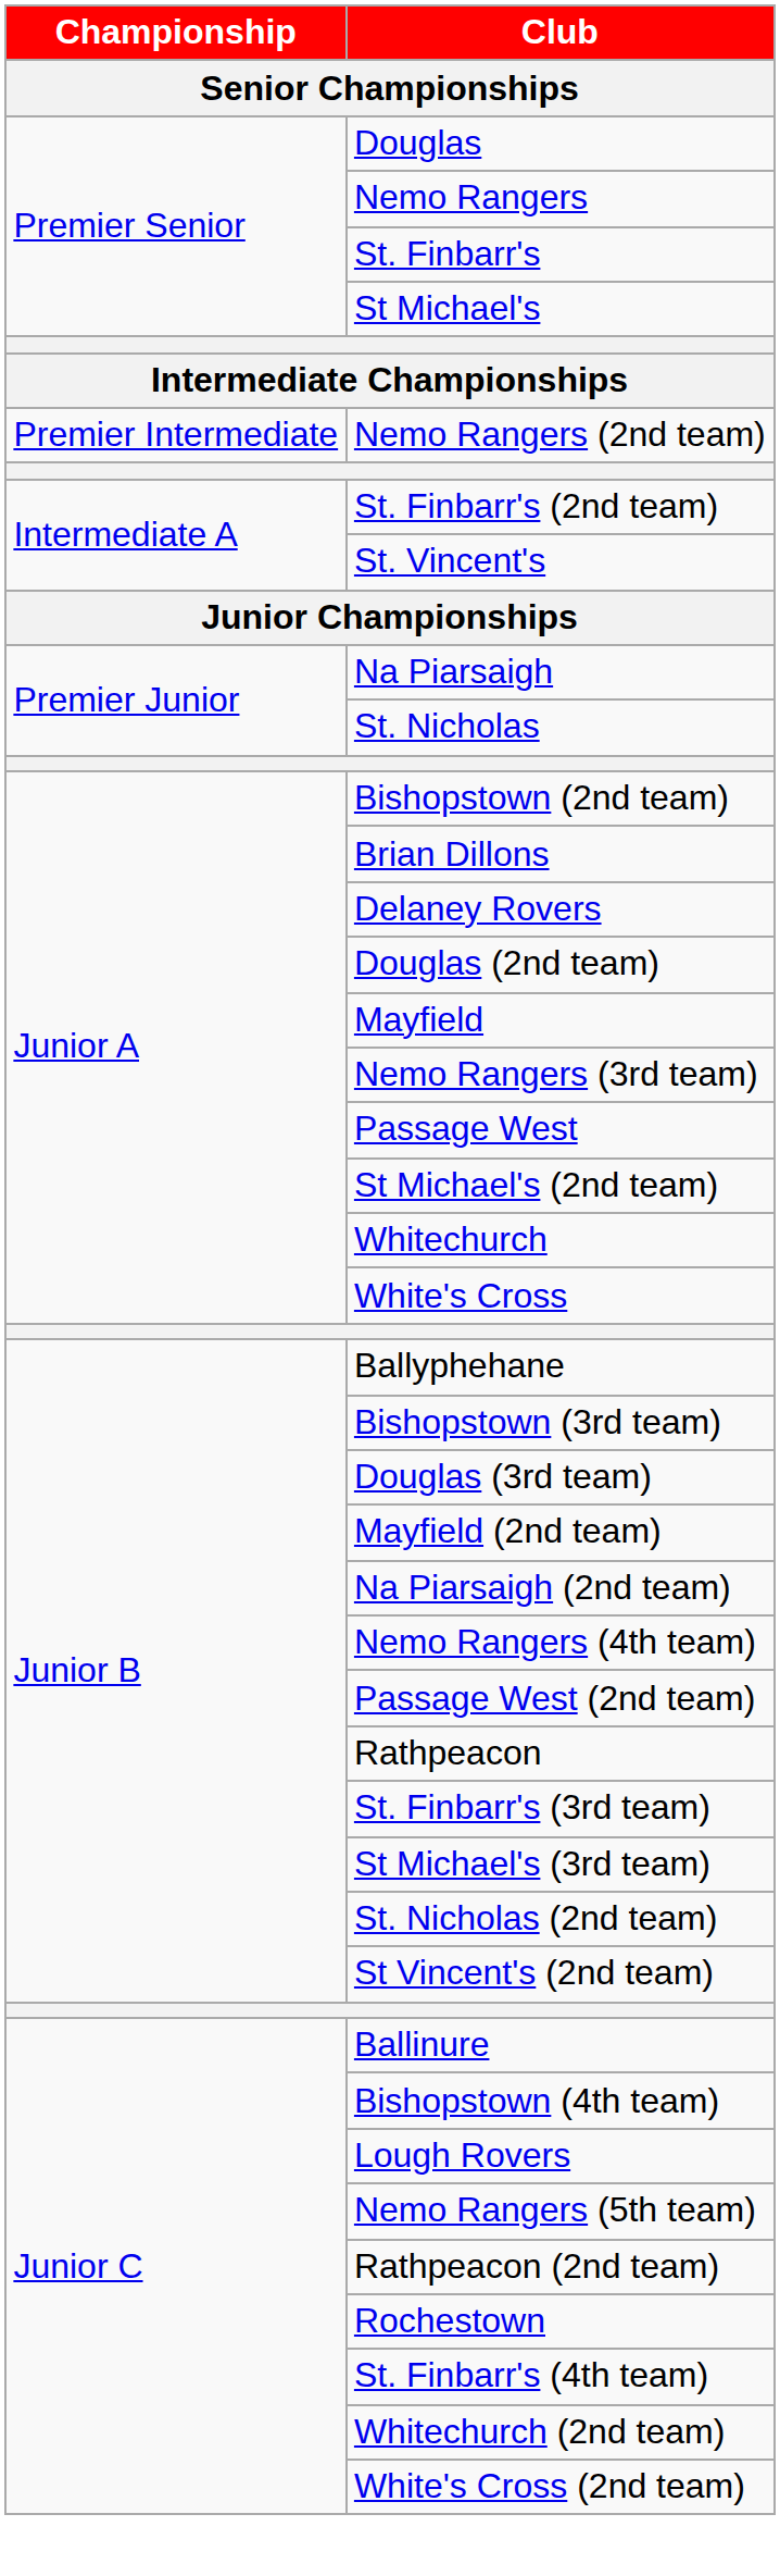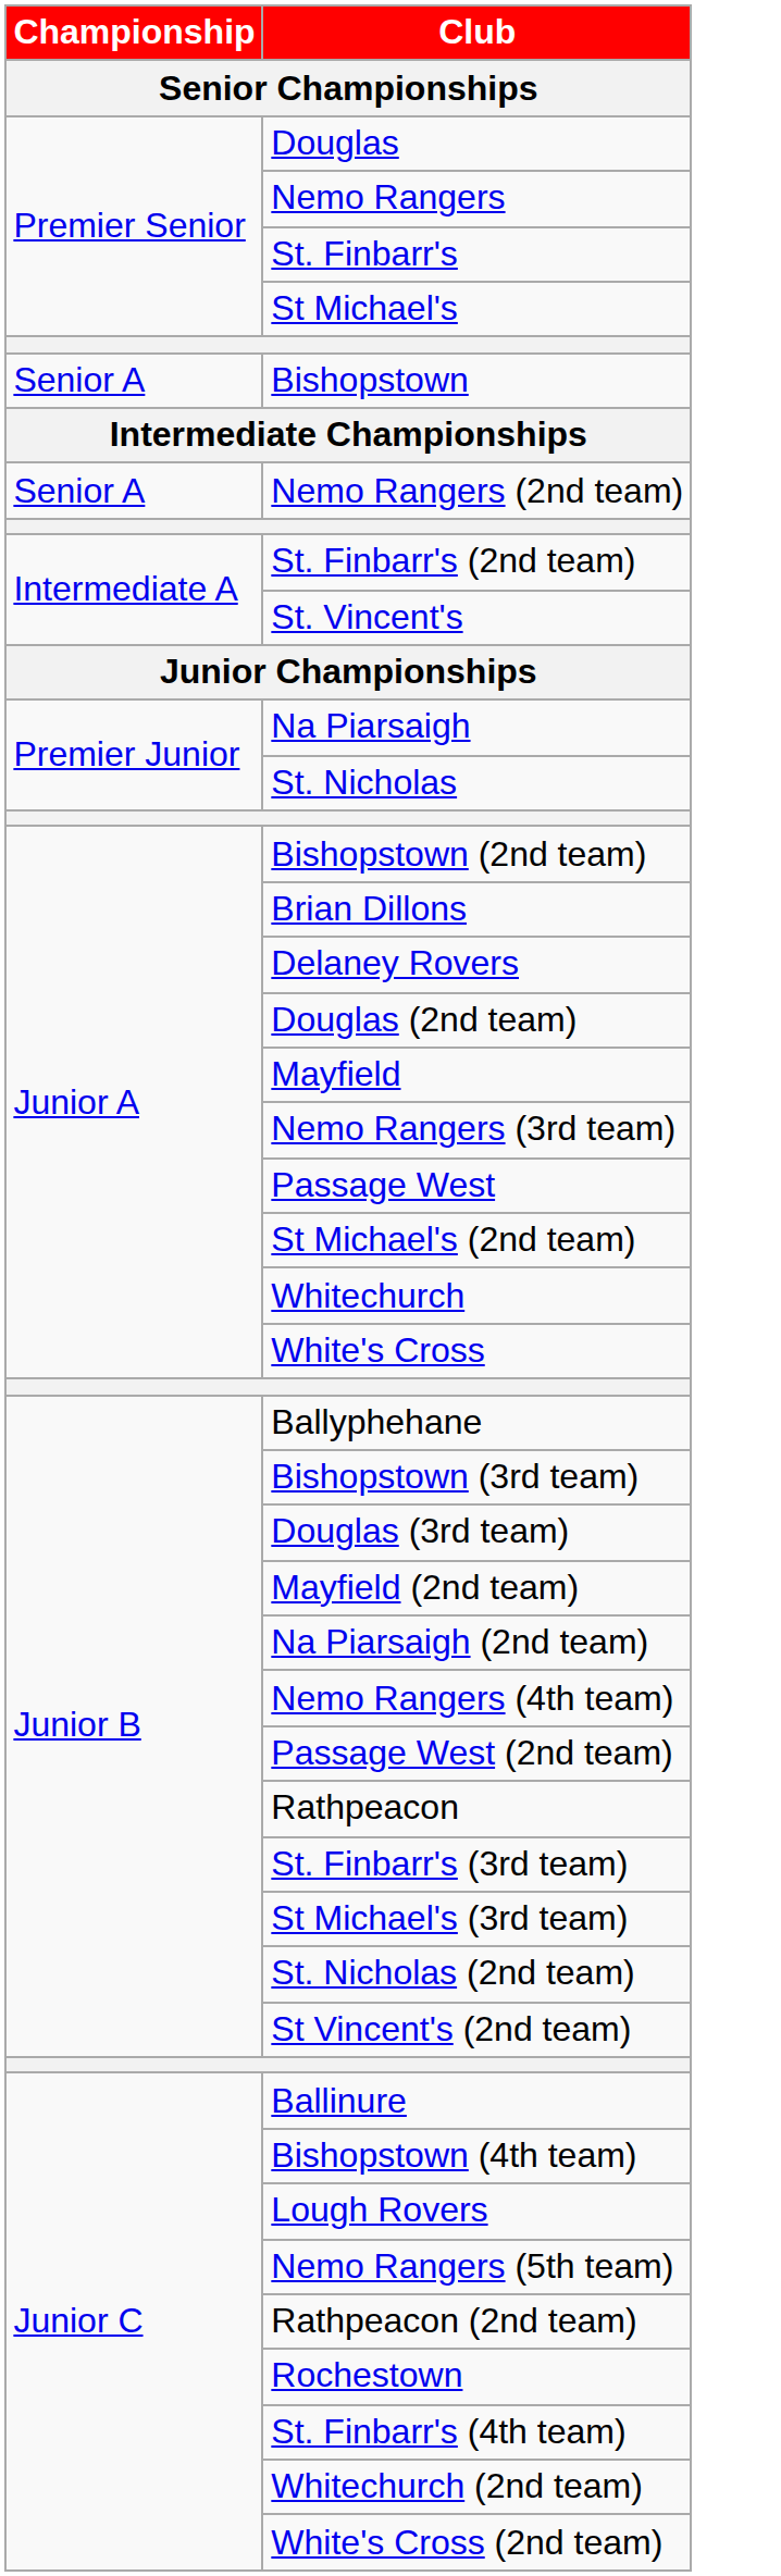 <table class="wikitable sortable">
 <tr>
 <th style="background:red;color:white">Championship</th>
 <th style="background:red;color:white">Club</th>
 </tr>
 <tr>
 <th colspan="2">Senior Championships</th>
 </tr>
 <tr>
 <td rowspan="4"><a href='#'>Premier Senior</a></td>
 <td> <a href='#'>Douglas</a></td>
 </tr>
 <tr>
 <td> <a href='#'>Nemo Rangers</a></td>
 </tr>
 <tr>
 <td> <a href='#'>St. Finbarr's</a></td>
 </tr>
 <tr>
 <td> <a href='#'>St Michael's</a></td>
 </tr>
 <tr>
 <th colspan="2"></th>
 </tr>
 <tr>
+<td><a href='#'>Senior A</a></td>
+<td> <a href='#'>Bishopstown</a></td>
+</tr>
+<tr>
 <th colspan="2">Intermediate Championships</th>
 </tr>
 <tr>
-<td><a href='#'>Premier Intermediate</a></td>
+<td><a href='#'>Senior A</a></td>
 <td> <a href='#'>Nemo Rangers</a> (2nd team)</td>
 </tr>
 <tr>
 <th colspan="2"></th>
 </tr>
 <tr>
 <td rowspan="2"><a href='#'>Intermediate A</a></td>
 <td> <a href='#'>St. Finbarr's</a> (2nd team)</td>
 </tr>
 <tr>
 <td> <a href='#'>St. Vincent's</a></td>
 </tr>
 <tr>
 <th colspan="2">Junior Championships</th>
 </tr>
 <tr>
 <td rowspan="2"><a href='#'>Premier Junior</a></td>
 <td> <a href='#'>Na Piarsaigh</a></td>
 </tr>
 <tr>
 <td> <a href='#'>St. Nicholas</a></td>
 </tr>
 <tr>
 <th colspan="2"></th>
 </tr>
 <tr>
 <td rowspan="10"><a href='#'>Junior A</a></td>
 <td> <a href='#'>Bishopstown</a> (2nd team)</td>
 </tr>
 <tr>
 <td> <a href='#'>Brian Dillons</a></td>
 </tr>
 <tr>
 <td> <a href='#'>Delaney Rovers</a></td>
 </tr>
 <tr>
 <td> <a href='#'>Douglas</a> (2nd team)</td>
 </tr>
 <tr>
 <td> <a href='#'>Mayfield</a></td>
 </tr>
 <tr>
 <td> <a href='#'>Nemo Rangers</a> (3rd team)</td>
 </tr>
 <tr>
 <td> <a href='#'>Passage West</a></td>
 </tr>
 <tr>
 <td> <a href='#'>St Michael's</a> (2nd team)</td>
 </tr>
 <tr>
 <td> <a href='#'>Whitechurch</a></td>
 </tr>
 <tr>
 <td> <a href='#'>White's Cross</a></td>
 </tr>
 <tr>
 <th colspan="2"></th>
 </tr>
 <tr>
 <td rowspan="12"><a href='#'>Junior B</a></td>
 <td> Ballyphehane</td>
 </tr>
 <tr>
 <td> <a href='#'>Bishopstown</a> (3rd team)</td>
 </tr>
 <tr>
 <td> <a href='#'>Douglas</a> (3rd team)</td>
 </tr>
 <tr>
 <td> <a href='#'>Mayfield</a> (2nd team)</td>
 </tr>
 <tr>
 <td> <a href='#'>Na Piarsaigh</a> (2nd team)</td>
 </tr>
 <tr>
 <td> <a href='#'>Nemo Rangers</a> (4th team)</td>
 </tr>
 <tr>
 <td> <a href='#'>Passage West</a> (2nd team)</td>
 </tr>
 <tr>
 <td> Rathpeacon</td>
 </tr>
 <tr>
 <td> <a href='#'>St. Finbarr's</a> (3rd team)</td>
 </tr>
 <tr>
 <td> <a href='#'>St Michael's</a> (3rd team)</td>
 </tr>
 <tr>
 <td> <a href='#'>St. Nicholas</a> (2nd team)</td>
 </tr>
 <tr>
 <td> <a href='#'>St Vincent's</a> (2nd team)</td>
 </tr>
 <tr>
 <th colspan="2"></th>
 </tr>
 <tr>
 <td rowspan="9"><a href='#'>Junior C</a></td>
 <td> <a href='#'>Ballinure</a></td>
 </tr>
 <tr>
 <td> <a href='#'>Bishopstown</a> (4th team)</td>
 </tr>
 <tr>
 <td> <a href='#'>Lough Rovers</a></td>
 </tr>
 <tr>
 <td> <a href='#'>Nemo Rangers</a> (5th team)</td>
 </tr>
 <tr>
 <td> Rathpeacon (2nd team)</td>
 </tr>
 <tr>
 <td> <a href='#'>Rochestown</a></td>
 </tr>
 <tr>
 <td> <a href='#'>St. Finbarr's</a> (4th team)</td>
 </tr>
 <tr>
 <td> <a href='#'>Whitechurch</a> (2nd team)</td>
 </tr>
 <tr>
 <td> <a href='#'>White's Cross</a> (2nd team)</td>
 </tr>
 </table>
